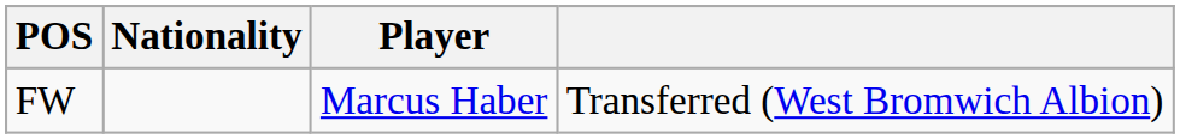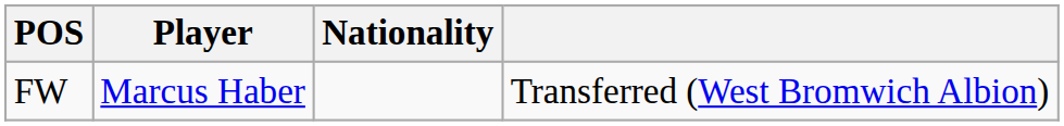 <table class="wikitable">
 <tr>
 <th>POS</th>
+<th>Player</th>
 <th>Nationality</th>
-<th>Player</th>
 <th></th>
 </tr>
 <tr>
 <td>FW</td>
+<td><a href='#'>Marcus Haber</a></td>
 <td></td>
-<td><a href='#'>Marcus Haber</a></td>
 <td>Transferred (<a href='#'>West Bromwich Albion</a>)</td>
 </tr>
 </table>
